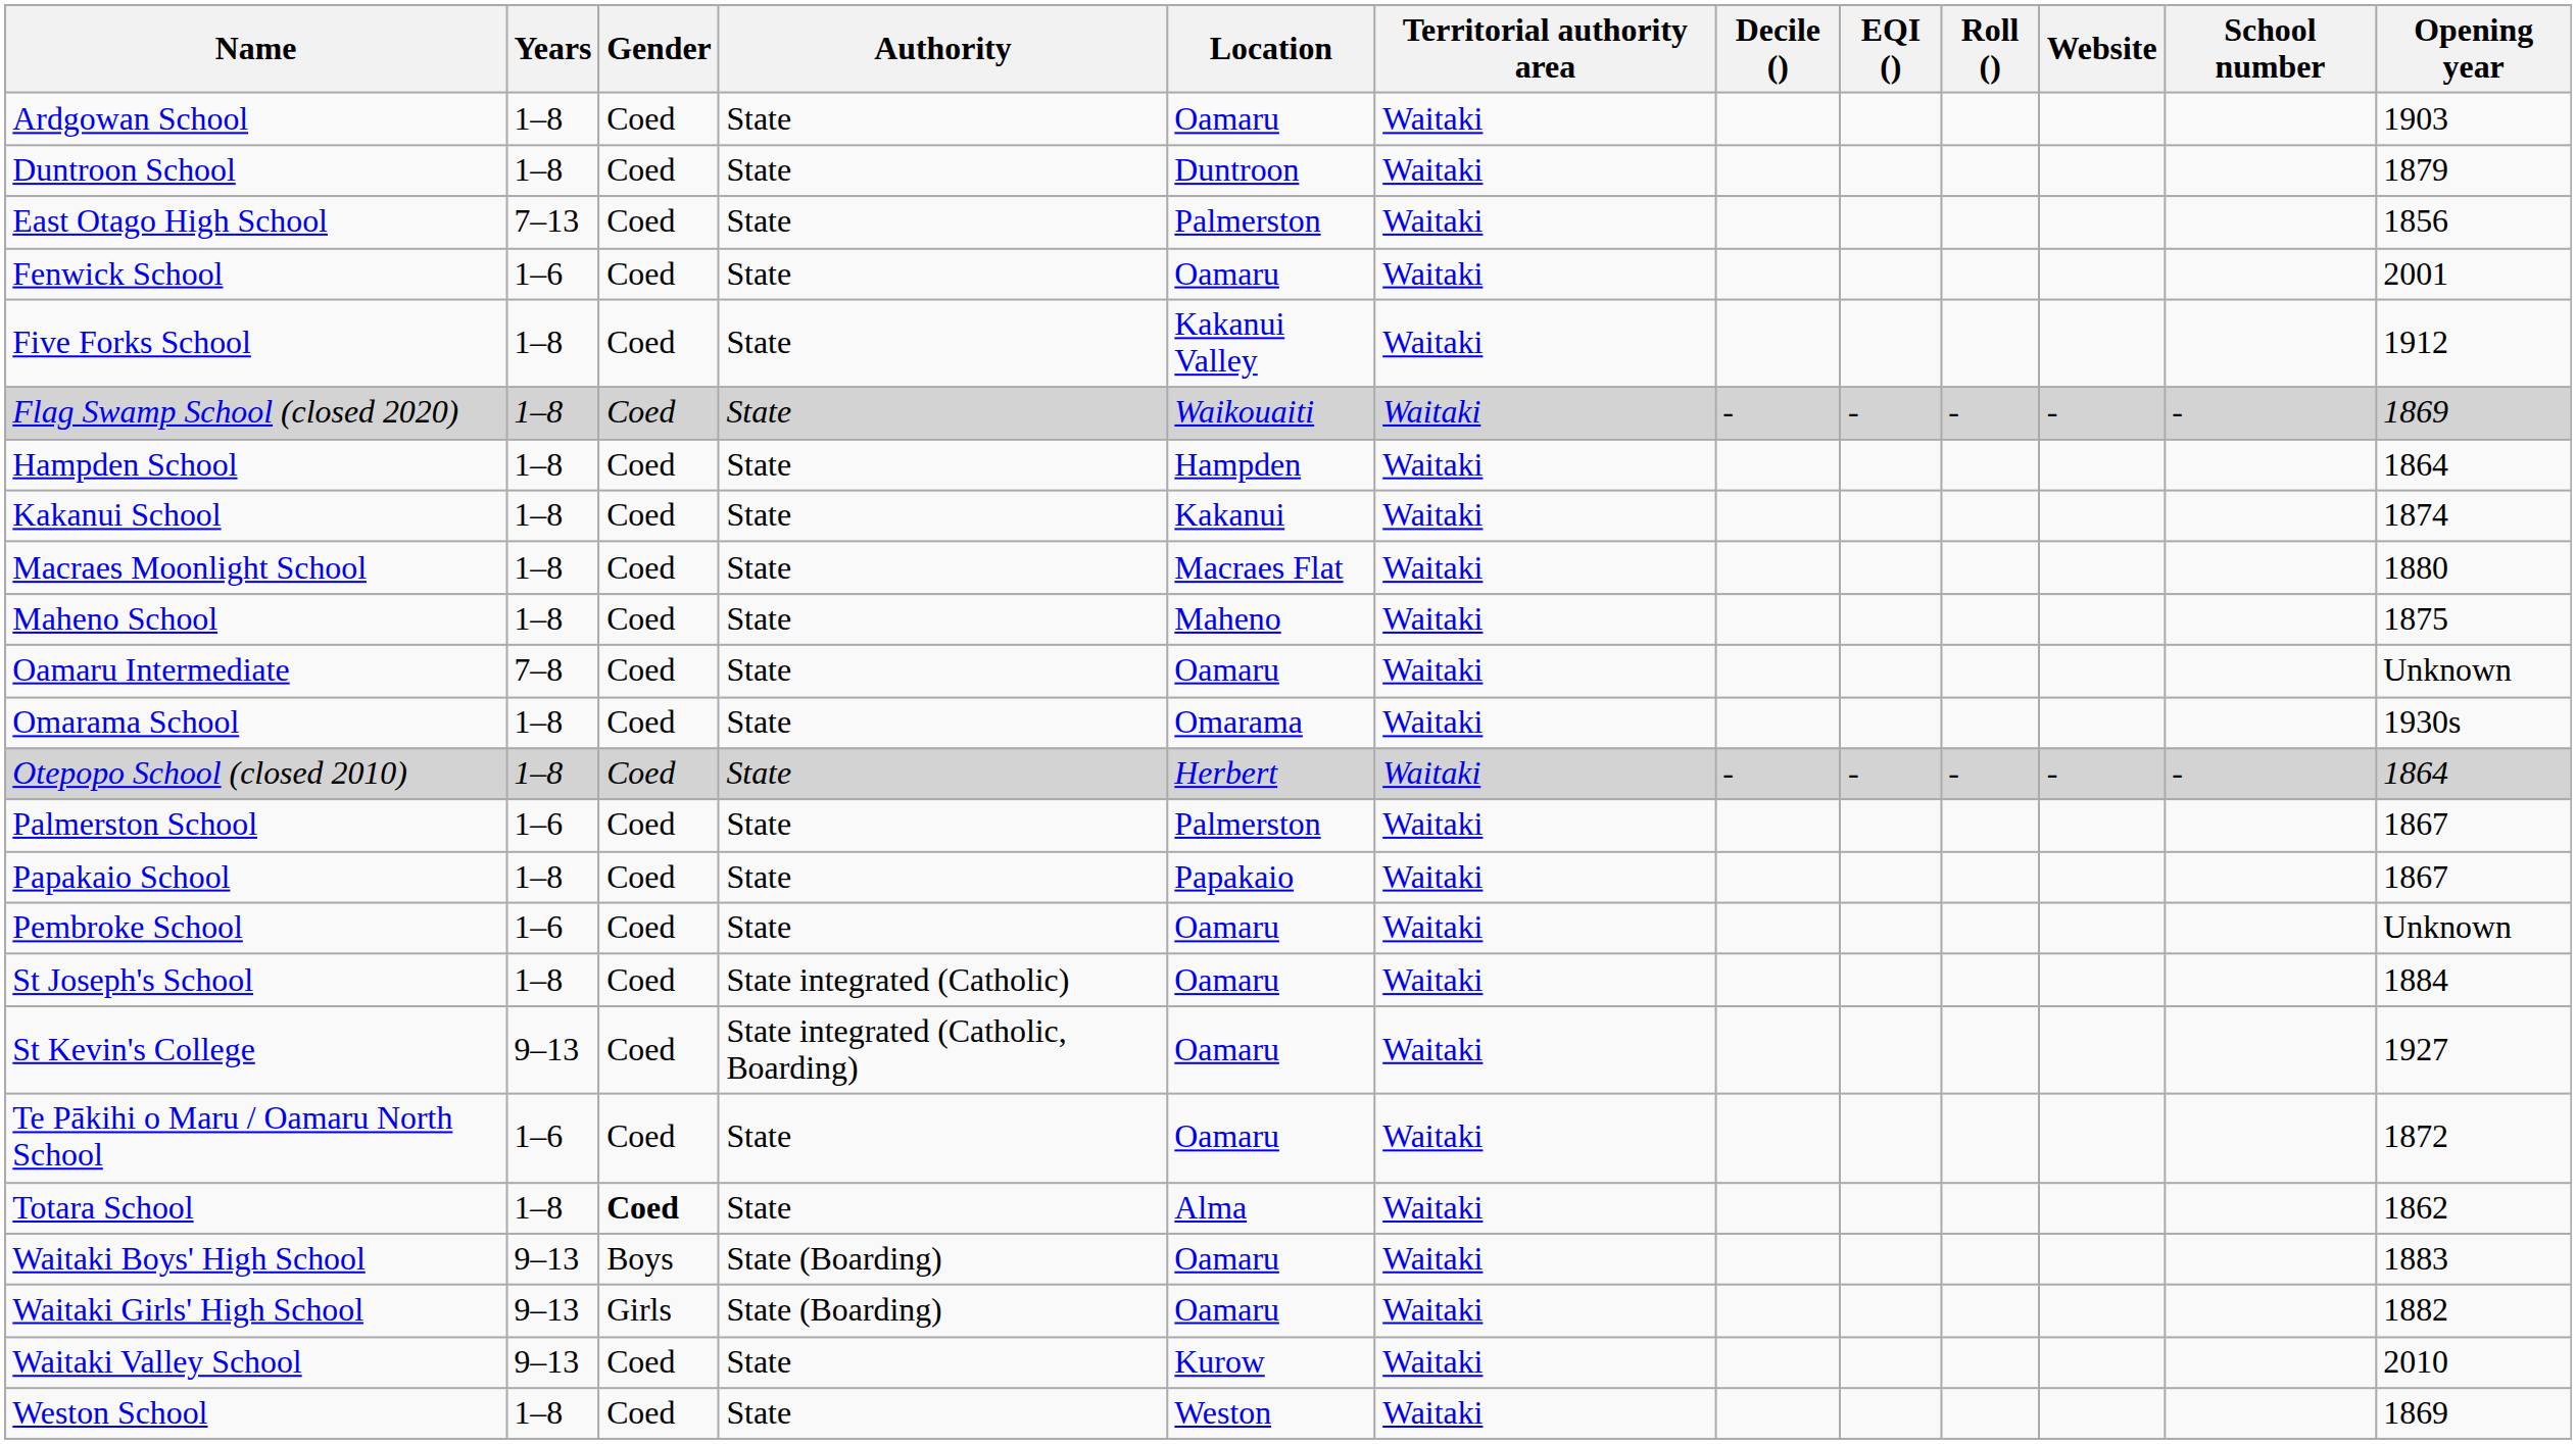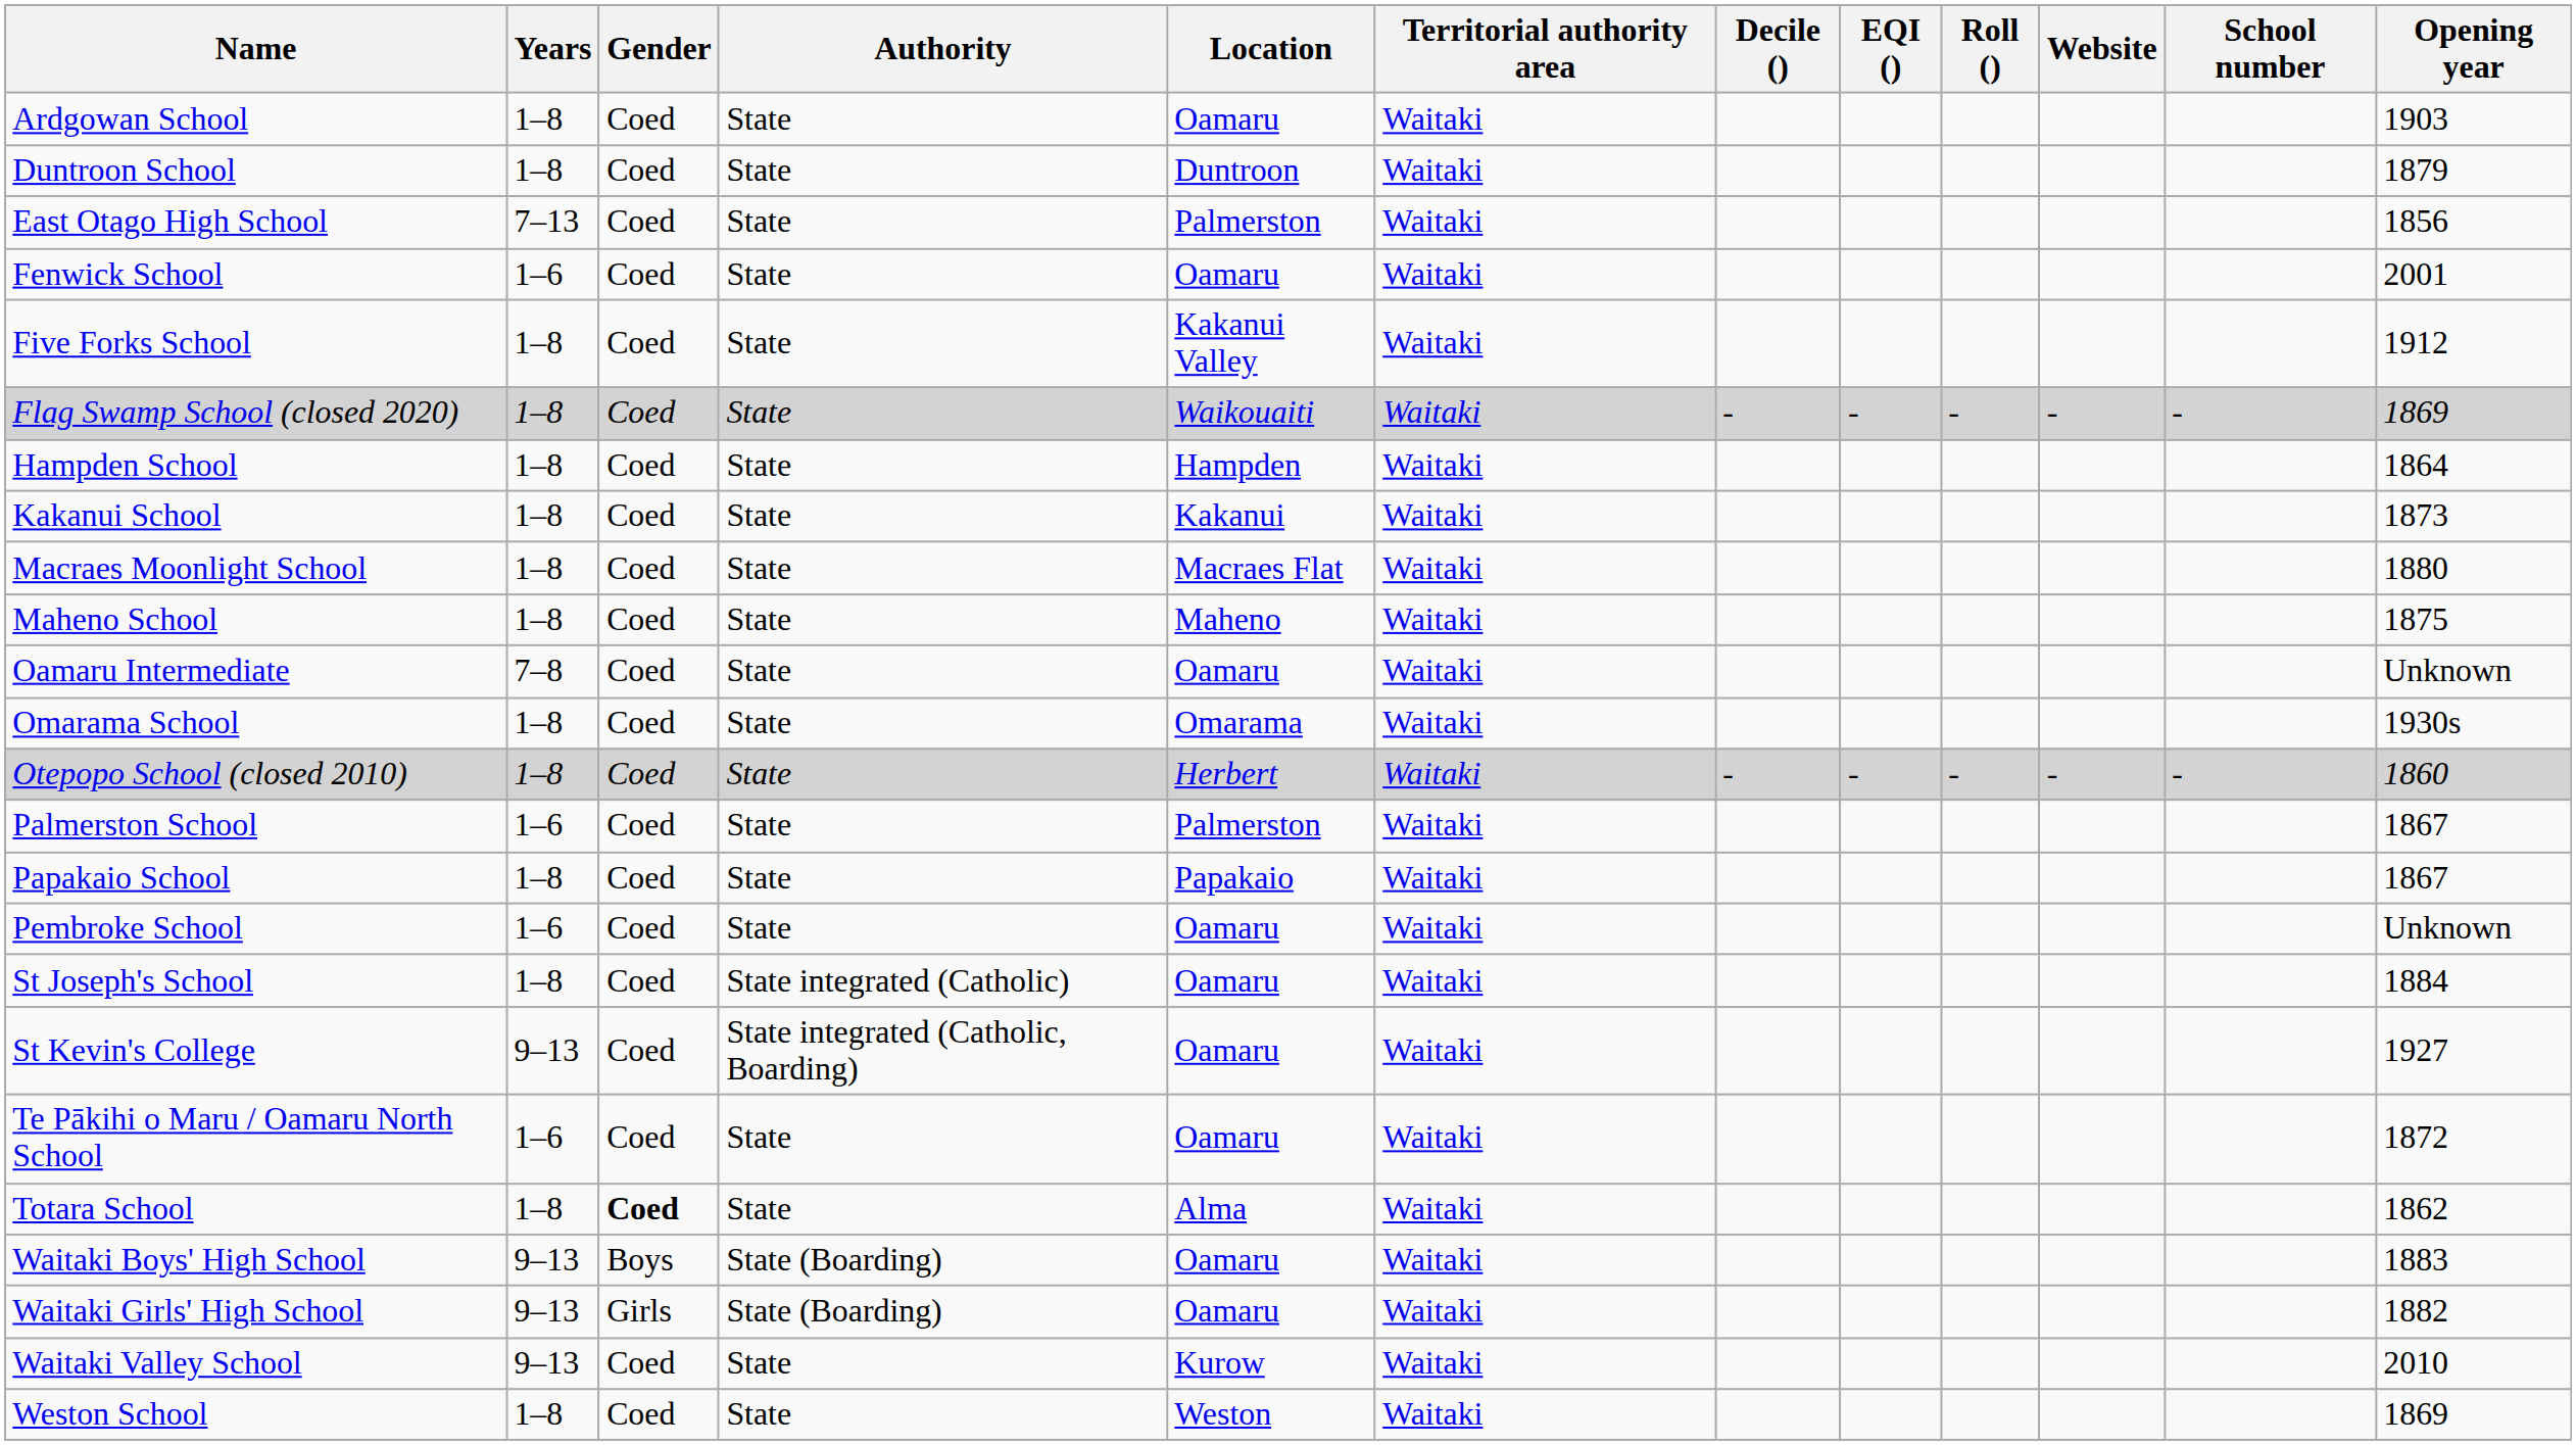 <table class="wikitable sortable" width="100%">
 <tr>
 <th !data-sort-type=text>Name</th>
 <th data-sort-type=text>Years</th>
 <th data-sort-type=text>Gender</th>
 <th data-sort-type=text>Authority</th>
 <th data-sort-type=text>Location</th>
 <th data-sort-type=text>Territorial authority area</th>
 <th data-sort-type=number>Decile ()</th>
 <th data-sort-type=number>EQI ()</th>
 <th data-sort-type=number>Roll ()</th>
 <th data-sort-type=text>Website</th>
 <th data-sort-type=text>School number</th>
 <th data-sort-type=text>Opening year</th>
 </tr>
 <tr>
 <td><a href='#'>Ardgowan School</a></td>
 <td>1–8</td>
 <td>Coed</td>
 <td>State</td>
 <td><a href='#'>Oamaru</a></td>
 <td><a href='#'>Waitaki</a></td>
 <td></td>
 <td></td>
 <td></td>
 <td></td>
 <td></td>
 <td>1903</td>
 </tr>
 <tr>
 <td><a href='#'>Duntroon School</a></td>
 <td>1–8</td>
 <td>Coed</td>
 <td>State</td>
 <td><a href='#'>Duntroon</a></td>
 <td><a href='#'>Waitaki</a></td>
 <td></td>
 <td></td>
 <td></td>
 <td></td>
 <td></td>
 <td>1879</td>
 </tr>
 <tr>
 <td><a href='#'>East Otago High School</a></td>
 <td>7–13</td>
 <td>Coed</td>
 <td>State</td>
 <td><a href='#'>Palmerston</a></td>
 <td><a href='#'>Waitaki</a></td>
 <td></td>
 <td></td>
 <td></td>
 <td></td>
 <td></td>
 <td>1856</td>
 </tr>
 <tr>
 <td><a href='#'>Fenwick School</a></td>
 <td>1–6</td>
 <td>Coed</td>
 <td>State</td>
 <td><a href='#'>Oamaru</a></td>
 <td><a href='#'>Waitaki</a></td>
 <td></td>
 <td></td>
 <td></td>
 <td></td>
 <td></td>
 <td>2001</td>
 </tr>
 <tr>
 <td><a href='#'>Five Forks School</a></td>
 <td>1–8</td>
 <td>Coed</td>
 <td>State</td>
 <td><a href='#'>Kakanui Valley</a></td>
 <td><a href='#'>Waitaki</a></td>
 <td></td>
 <td></td>
 <td></td>
 <td></td>
 <td></td>
 <td>1912</td>
 </tr>
 <tr style="background:Lightgrey;">
 <td><em><a href='#'>Flag Swamp School</a> (closed 2020)</em></td>
 <td><em>1–8</em></td>
 <td><em>Coed</em></td>
 <td><em>State</em></td>
 <td><em><a href='#'>Waikouaiti</a></em></td>
 <td><em><a href='#'>Waitaki</a></em></td>
 <td><em>-</em></td>
 <td><em>-</em></td>
 <td><em>-</em></td>
 <td><em>-</em></td>
 <td><em>-</em></td>
 <td><em>1869</em></td>
 </tr>
 <tr>
 <td><a href='#'>Hampden School</a></td>
 <td>1–8</td>
 <td>Coed</td>
 <td>State</td>
 <td><a href='#'>Hampden</a></td>
 <td><a href='#'>Waitaki</a></td>
 <td></td>
 <td></td>
 <td></td>
 <td></td>
 <td></td>
 <td>1864</td>
 </tr>
 <tr>
 <td><a href='#'>Kakanui School</a></td>
 <td>1–8</td>
 <td>Coed</td>
 <td>State</td>
 <td><a href='#'>Kakanui</a></td>
 <td><a href='#'>Waitaki</a></td>
 <td></td>
 <td></td>
 <td></td>
 <td></td>
 <td></td>
-<td>1874</td>
+<td>1873</td>
 </tr>
 <tr>
 <td><a href='#'>Macraes Moonlight School</a></td>
 <td>1–8</td>
 <td>Coed</td>
 <td>State</td>
 <td><a href='#'>Macraes Flat</a></td>
 <td><a href='#'>Waitaki</a></td>
 <td></td>
 <td></td>
 <td></td>
 <td></td>
 <td></td>
 <td>1880</td>
 </tr>
 <tr>
 <td><a href='#'>Maheno School</a></td>
 <td>1–8</td>
 <td>Coed</td>
 <td>State</td>
 <td><a href='#'>Maheno</a></td>
 <td><a href='#'>Waitaki</a></td>
 <td></td>
 <td></td>
 <td></td>
 <td></td>
 <td></td>
 <td>1875</td>
 </tr>
 <tr>
 <td><a href='#'>Oamaru Intermediate</a></td>
 <td>7–8</td>
 <td>Coed</td>
 <td>State</td>
 <td><a href='#'>Oamaru</a></td>
 <td><a href='#'>Waitaki</a></td>
 <td></td>
 <td></td>
 <td></td>
 <td></td>
 <td></td>
 <td>Unknown</td>
 </tr>
 <tr>
 <td><a href='#'>Omarama School</a></td>
 <td>1–8</td>
 <td>Coed</td>
 <td>State</td>
 <td><a href='#'>Omarama</a></td>
 <td><a href='#'>Waitaki</a></td>
 <td></td>
 <td></td>
 <td></td>
 <td></td>
 <td></td>
 <td>1930s</td>
 </tr>
 <tr style="background:Lightgrey;">
 <td><em><a href='#'>Otepopo School</a> (closed 2010)</em></td>
 <td><em>1–8</em></td>
 <td><em>Coed</em></td>
 <td><em>State</em></td>
 <td><em><a href='#'>Herbert</a></em></td>
 <td><em><a href='#'>Waitaki</a></em></td>
 <td><em>-</em></td>
 <td><em>-</em></td>
 <td><em>-</em></td>
 <td><em>-</em></td>
 <td><em>-</em></td>
-<td><em>1864</em></td>
+<td><em>1860</em></td>
 </tr>
 <tr>
 <td><a href='#'>Palmerston School</a></td>
 <td>1–6</td>
 <td>Coed</td>
 <td>State</td>
 <td><a href='#'>Palmerston</a></td>
 <td><a href='#'>Waitaki</a></td>
 <td></td>
 <td></td>
 <td></td>
 <td></td>
 <td></td>
 <td>1867</td>
 </tr>
 <tr>
 <td><a href='#'>Papakaio School</a></td>
 <td>1–8</td>
 <td>Coed</td>
 <td>State</td>
 <td><a href='#'>Papakaio</a></td>
 <td><a href='#'>Waitaki</a></td>
 <td></td>
 <td></td>
 <td></td>
 <td></td>
 <td></td>
 <td>1867</td>
 </tr>
 <tr>
 <td><a href='#'>Pembroke School</a></td>
 <td>1–6</td>
 <td>Coed</td>
 <td>State</td>
 <td><a href='#'>Oamaru</a></td>
 <td><a href='#'>Waitaki</a></td>
 <td></td>
 <td></td>
 <td></td>
 <td></td>
 <td></td>
 <td>Unknown</td>
 </tr>
 <tr>
 <td><a href='#'>St Joseph's School</a></td>
 <td>1–8</td>
 <td>Coed</td>
 <td>State integrated (Catholic)</td>
 <td><a href='#'>Oamaru</a></td>
 <td><a href='#'>Waitaki</a></td>
 <td></td>
 <td></td>
 <td></td>
 <td></td>
 <td></td>
 <td>1884</td>
 </tr>
 <tr>
 <td><a href='#'>St Kevin's College</a></td>
 <td>9–13</td>
 <td>Coed</td>
 <td>State integrated (Catholic, Boarding)</td>
 <td><a href='#'>Oamaru</a></td>
 <td><a href='#'>Waitaki</a></td>
 <td></td>
 <td></td>
 <td></td>
 <td></td>
 <td></td>
 <td>1927</td>
 </tr>
 <tr>
 <td><a href='#'>Te Pākihi o Maru / Oamaru North School</a></td>
 <td>1–6</td>
 <td>Coed</td>
 <td>State</td>
 <td><a href='#'>Oamaru</a></td>
 <td><a href='#'>Waitaki</a></td>
 <td></td>
 <td></td>
 <td></td>
 <td></td>
 <td></td>
 <td>1872</td>
 </tr>
 <tr>
 <td><a href='#'>Totara School</a></td>
 <td>1–8</td>
 <td><strong>Coed</strong></td>
 <td>State</td>
 <td><a href='#'>Alma</a></td>
 <td><a href='#'>Waitaki</a></td>
 <td></td>
 <td></td>
 <td></td>
 <td></td>
 <td></td>
 <td>1862</td>
 </tr>
 <tr>
 <td><a href='#'>Waitaki Boys' High School</a></td>
 <td>9–13</td>
 <td>Boys</td>
 <td>State (Boarding)</td>
 <td><a href='#'>Oamaru</a></td>
 <td><a href='#'>Waitaki</a></td>
 <td></td>
 <td></td>
 <td></td>
 <td></td>
 <td></td>
 <td>1883</td>
 </tr>
 <tr>
 <td><a href='#'>Waitaki Girls' High School</a></td>
 <td>9–13</td>
 <td>Girls</td>
 <td>State (Boarding)</td>
 <td><a href='#'>Oamaru</a></td>
 <td><a href='#'>Waitaki</a></td>
 <td></td>
 <td></td>
 <td></td>
 <td></td>
 <td></td>
 <td>1882</td>
 </tr>
 <tr>
 <td><a href='#'>Waitaki Valley School</a></td>
 <td>9–13</td>
 <td>Coed</td>
 <td>State</td>
 <td><a href='#'>Kurow</a></td>
 <td><a href='#'>Waitaki</a></td>
 <td></td>
 <td></td>
 <td></td>
 <td></td>
 <td></td>
 <td>2010</td>
 </tr>
 <tr>
 <td><a href='#'>Weston School</a></td>
 <td>1–8</td>
 <td>Coed</td>
 <td>State</td>
 <td><a href='#'>Weston</a></td>
 <td><a href='#'>Waitaki</a></td>
 <td></td>
 <td></td>
 <td></td>
 <td></td>
 <td></td>
 <td>1869</td>
 </tr>
 </table>
